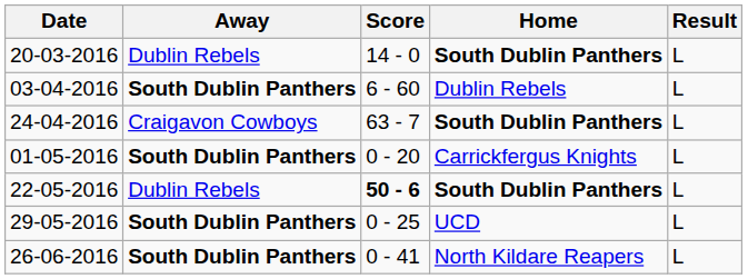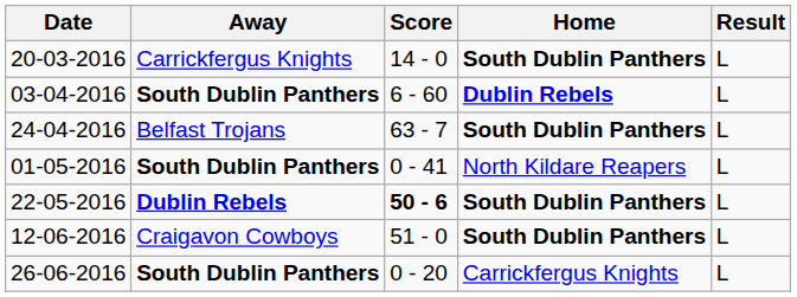 <table class="wikitable">
 <tr>
 <th>Date</th>
 <th>Away</th>
 <th>Score</th>
 <th>Home</th>
 <th>Result</th>
 </tr>
 <tr>
 <td>20-03-2016</td>
-<td><a href='#'>Dublin Rebels</a></td>
+<td><a href='#'>Carrickfergus Knights</a></td>
 <td>14 - 0</td>
 <td><strong>South Dublin Panthers</strong></td>
 <td>L</td>
 </tr>
 <tr>
 <td>03-04-2016</td>
 <td><strong>South Dublin Panthers</strong></td>
 <td>6 - 60</td>
-<td><a href='#'>Dublin Rebels</a></td>
+<td><strong><a href='#'>Dublin Rebels</a></strong></td>
 <td>L</td>
 </tr>
 <tr>
 <td>24-04-2016</td>
-<td><a href='#'>Craigavon Cowboys</a></td>
+<td><a href='#'>Belfast Trojans</a></td>
 <td>63 - 7</td>
 <td><strong>South Dublin Panthers</strong></td>
 <td>L</td>
 </tr>
 <tr>
 <td>01-05-2016</td>
 <td><strong>South Dublin Panthers</strong></td>
-<td>0 - 20</td>
-<td><a href='#'>Carrickfergus Knights</a></td>
+<td>0 - 41</td>
+<td><a href='#'>North Kildare Reapers</a></td>
 <td>L</td>
 </tr>
 <tr>
 <td>22-05-2016</td>
-<td><a href='#'>Dublin Rebels</a></td>
+<td><strong><a href='#'>Dublin Rebels</a></strong></td>
 <td><strong>50 - 6</strong></td>
 <td><strong>South Dublin Panthers</strong></td>
 <td>L</td>
 </tr>
 <tr>
-<td>29-05-2016</td>
+<td>12-06-2016</td>
+<td><a href='#'>Craigavon Cowboys</a></td>
+<td>51 - 0</td>
 <td><strong>South Dublin Panthers</strong></td>
-<td>0 - 25</td>
-<td><a href='#'>UCD</a></td>
 <td>L</td>
 </tr>
 <tr>
 <td>26-06-2016</td>
 <td><strong>South Dublin Panthers</strong></td>
-<td>0 - 41</td>
-<td><a href='#'>North Kildare Reapers</a></td>
+<td>0 - 20</td>
+<td><a href='#'>Carrickfergus Knights</a></td>
 <td>L</td>
 </tr>
 </table>
